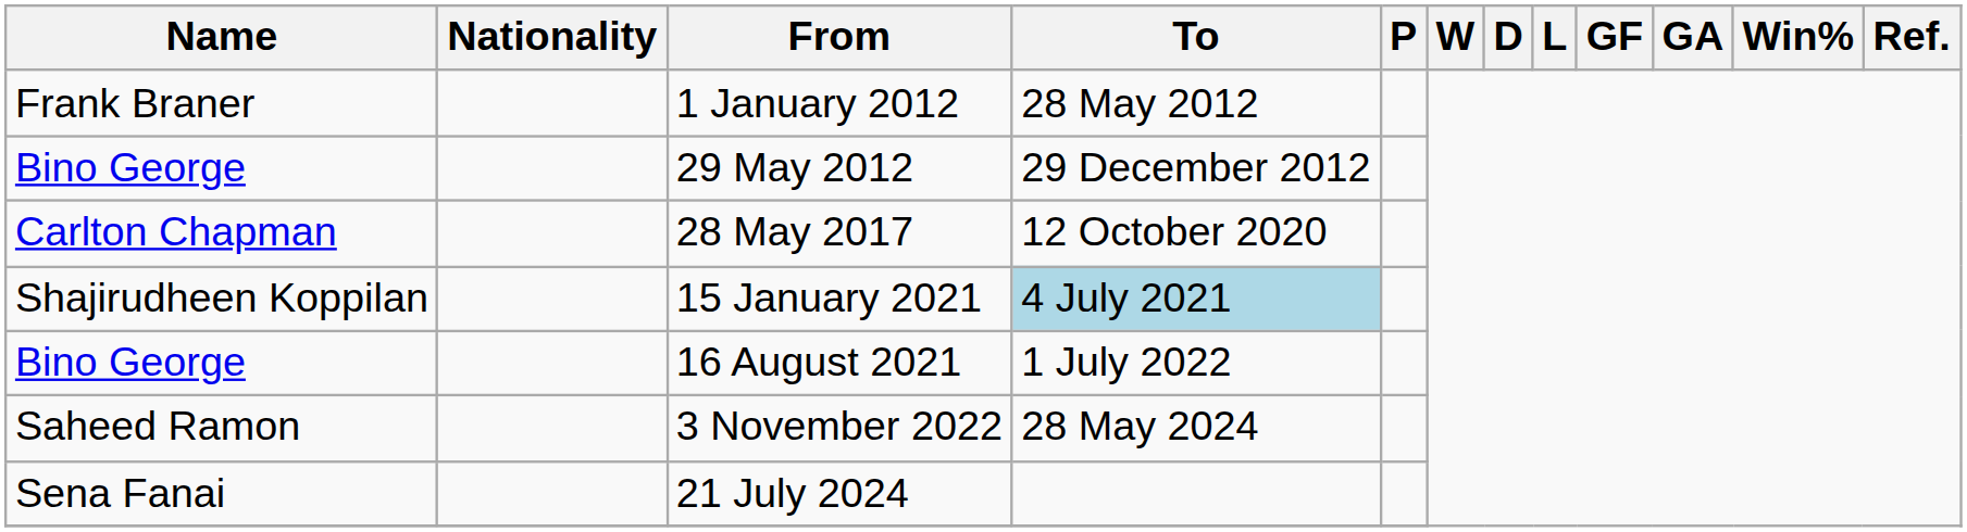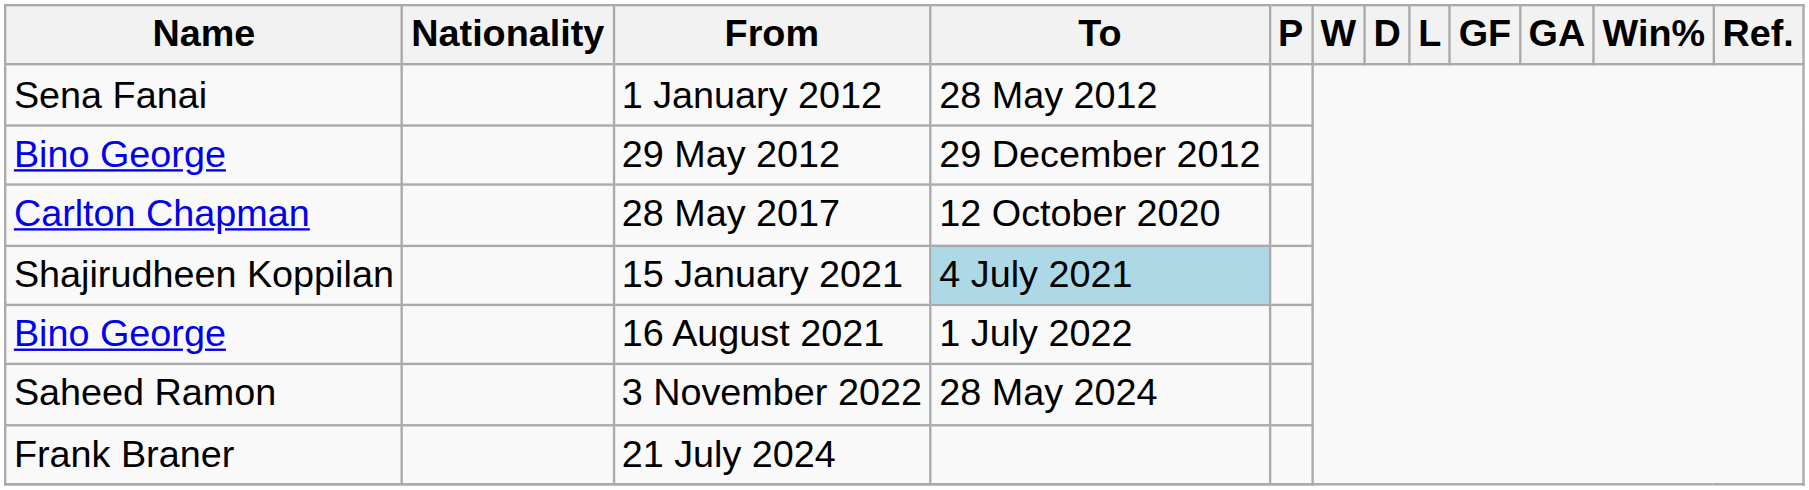 <table class="wikitable plainrowheaders sortable" style="text-align:center">
 <tr>
 <th>Name</th>
 <th>Nationality</th>
 <th>From</th>
 <th class="unsortable">To</th>
 <th>P</th>
 <th>W</th>
 <th>D</th>
 <th>L</th>
 <th>GF</th>
 <th>GA</th>
 <th>Win%</th>
 <th>Ref.</th>
 </tr>
 <tr>
-<td scope=row style=text-align:left>Frank Braner</td>
+<td scope=row style=text-align:left>Sena Fanai</td>
 <td align=left></td>
 <td align=left>1 January 2012</td>
 <td align=left>28 May 2012<br></td>
 <td></td>
 </tr>
 <tr>
 <td scope=row style=text-align:left><a href='#'>Bino George</a></td>
 <td align=left></td>
 <td align=left>29 May 2012</td>
 <td align=left>29 December 2012<br></td>
 <td></td>
 </tr>
 <tr>
 <td scope=row style=text-align:left><a href='#'>Carlton Chapman</a></td>
 <td align=left></td>
 <td align=left>28 May 2017</td>
 <td align=left>12 October 2020<br></td>
 <td></td>
 </tr>
 <tr>
 <td scope=row style=text-align:left>Shajirudheen Koppilan</td>
 <td align=left></td>
 <td align=left>15 January 2021</td>
 <td align=left style="background: lightblue;">4 July 2021<br></td>
 <td></td>
 </tr>
 <tr>
 <td scope=row style=text-align:left><a href='#'>Bino George</a></td>
 <td align=left></td>
 <td align=left>16 August 2021</td>
 <td align=left>1 July 2022<br></td>
 <td></td>
 </tr>
 <tr>
 <td scope=row style=text-align:left>Saheed Ramon</td>
 <td align=left></td>
 <td align=left>3 November 2022</td>
 <td align=left>28 May 2024<br></td>
 <td></td>
 </tr>
 <tr>
-<td scope=row style=text-align:left>Sena Fanai</td>
+<td scope=row style=text-align:left>Frank Braner</td>
 <td align=left></td>
 <td align=left>21 July 2024</td>
 <td align=left><br></td>
 <td></td>
 </tr>
 <tr>
 </tr>
 </table>
